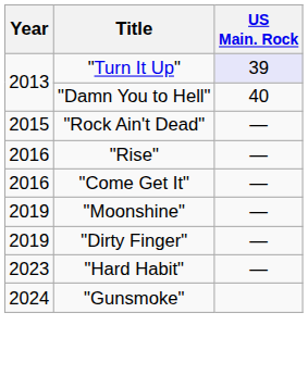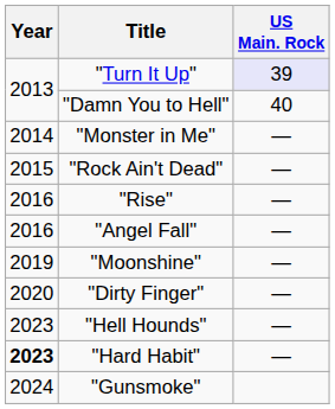 <table class="wikitable plainrowheaders" style="text-align:center;">
 <tr>
 <th scope="col">Year</th>
 <th scope="col">Title</th>
 <th scope="col"><small><a href='#'>US<br>Main. Rock</a></small></th>
 </tr>
 <tr>
 <td scope="row" rowspan="2">2013</td>
 <td>"<a href='#'>Turn It Up</a>"</td>
 <td style="background: lavender;">39</td>
 </tr>
 <tr>
 <td>"Damn You to Hell"</td>
 <td>40</td>
 </tr>
 <tr>
+<td scope="row">2014</td>
+<td>"Monster in Me"</td>
+<td>—</td>
+</tr>
+<tr>
 <td scope="row">2015</td>
 <td>"Rock Ain't Dead"</td>
 <td>—</td>
 </tr>
 <tr>
 <td scope="row">2016</td>
 <td>"Rise"</td>
 <td>—</td>
 </tr>
 <tr>
 <td scope="row">2016</td>
-<td>"Come Get It"</td>
+<td>"Angel Fall"</td>
 <td>—</td>
 </tr>
 <tr>
 <td scope="row">2019</td>
 <td>"Moonshine"</td>
 <td>—</td>
 </tr>
 <tr>
-<td scope="row">2019</td>
+<td scope="row">2020</td>
 <td>"Dirty Finger"</td>
 <td>—</td>
 </tr>
 <tr>
 <td scope="row">2023</td>
+<td>"Hell Hounds"</td>
+<td>—</td>
+</tr>
+<tr>
+<td scope="row"><strong>2023</strong></td>
 <td>"Hard Habit"</td>
 <td>—</td>
 </tr>
 <tr>
 <td scope="row">2024</td>
 <td>"Gunsmoke"</td>
 </tr>
 </table>
